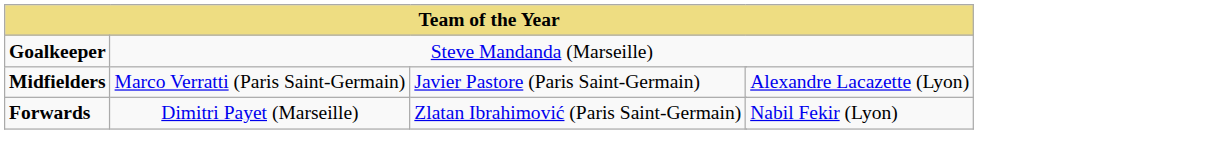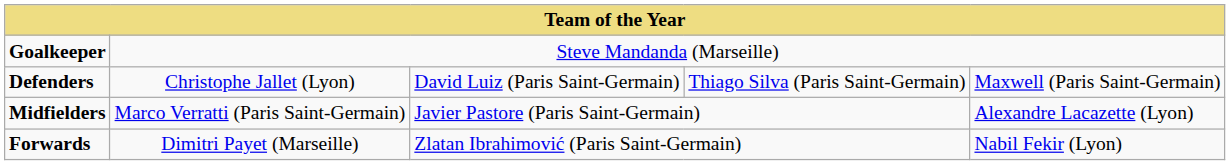 <table class="wikitable">
 <tr>
 <th colspan="5" style="background-color: #eedd82">Team of the Year</th>
 </tr>
 <tr>
 <td><strong>Goalkeeper</strong></td>
 <td colspan="4" align="center"> <a href='#'>Steve Mandanda</a> (Marseille)</td>
+</tr>
+<tr>
+<td><strong>Defenders</strong></td>
+<td align="center"> <a href='#'>Christophe Jallet</a> (Lyon)</td>
+<td align="center"> <a href='#'>David Luiz</a> (Paris Saint-Germain)</td>
+<td align="center"> <a href='#'>Thiago Silva</a> (Paris Saint-Germain)</td>
+<td align="center"> <a href='#'>Maxwell</a> (Paris Saint-Germain)</td>
 </tr>
 <tr>
 <td><strong>Midfielders</strong></td>
 <td align="center"> <a href='#'>Marco Verratti</a> (Paris Saint-Germain)</td>
 <td colspan="2"> <a href='#'>Javier Pastore</a> (Paris Saint-Germain)</td>
 <td> <a href='#'>Alexandre Lacazette</a> (Lyon)</td>
 </tr>
 <tr>
 <td><strong>Forwards</strong></td>
 <td align="center"> <a href='#'>Dimitri Payet</a> (Marseille)</td>
 <td colspan="2"> <a href='#'>Zlatan Ibrahimović</a> (Paris Saint-Germain)</td>
 <td> <a href='#'>Nabil Fekir</a> (Lyon)</td>
 </tr>
 </table>
